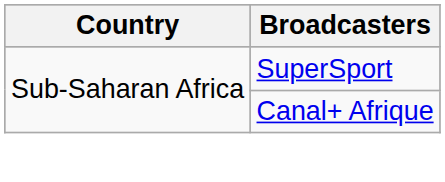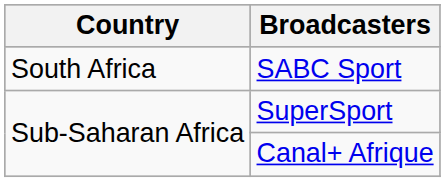 <table class="wikitable sortable">
 <tr>
 <th>Country</th>
 <th>Broadcasters</th>
+</tr>
+<tr>
+<td>South Africa</td>
+<td><a href='#'>SABC Sport</a></td>
 </tr>
 <tr>
 <td rowspan=2>Sub-Saharan Africa</td>
 <td><a href='#'>SuperSport</a></td>
 </tr>
 <tr>
 <td><a href='#'>Canal+ Afrique</a></td>
 </tr>
 </table>
